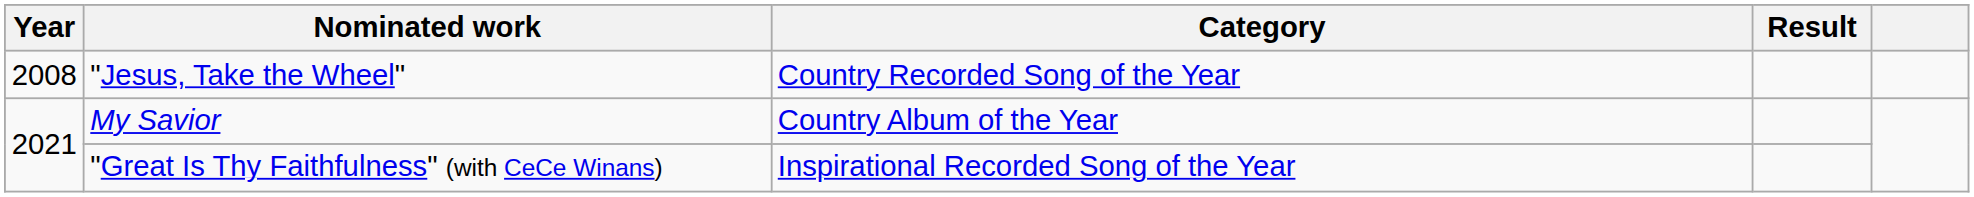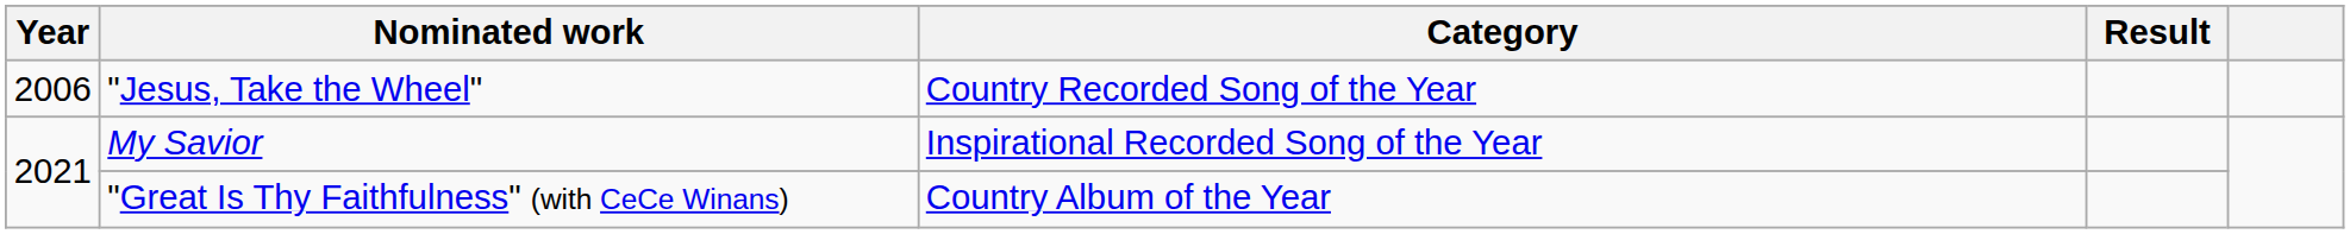 <table class="wikitable plainrowheaders" style="width:85%;">
 <tr>
 <th scope="col" style="width:4%;">Year</th>
 <th scope="col" style="width:35%;">Nominated work</th>
 <th scope="col" style="width:50%;">Category</th>
 <th scope="col" style="width:6%;">Result</th>
 <th scope="col" style="width:6%;"></th>
 </tr>
 <tr>
-<td>2008</td>
+<td>2006</td>
 <td>"<a href='#'>Jesus, Take the Wheel</a>"</td>
 <td><a href='#'>Country Recorded Song of the Year</a></td>
 <td></td>
 <td></td>
 </tr>
 <tr>
 <td rowspan=2>2021</td>
 <td><em><a href='#'>My Savior</a></em></td>
-<td><a href='#'>Country Album of the Year</a></td>
+<td><a href='#'>Inspirational Recorded Song of the Year</a></td>
 <td></td>
 <td rowspan=2></td>
 </tr>
 <tr>
 <td>"<a href='#'>Great Is Thy Faithfulness</a>" <small>(with <a href='#'>CeCe Winans</a>)</small></td>
-<td><a href='#'>Inspirational Recorded Song of the Year</a></td>
+<td><a href='#'>Country Album of the Year</a></td>
 <td></td>
 </tr>
 </table>
